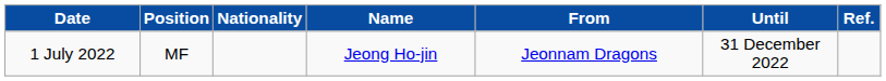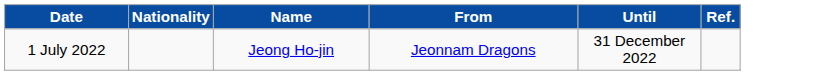 <table class="wikitable" style="text-align:center; font-size:90%; ">
 <tr>
 <th style="background:#074CA1; color:#FFFFFF; width:110px;">Date</th>
-<th style="background:#074CA1; color:#FFFFFF; width:50px;">Position</th>
 <th style="background:#074CA1; color:#FFFFFF; width:50px;">Nationality</th>
 <th style="background:#074CA1; color:#FFFFFF; width:140px;">Name</th>
 <th style="background:#074CA1; color:#FFFFFF; width:190px;">From</th>
 <th style="background:#074CA1; color:#FFFFFF; width:110px;">Until</th>
 <th style="background:#074CA1; color:#FFFFFF; width:30px;">Ref.</th>
 </tr>
 <tr>
 <td>1 July 2022</td>
-<td>MF</td>
 <td></td>
 <td><a href='#'>Jeong Ho-jin</a></td>
 <td> <a href='#'>Jeonnam Dragons</a></td>
 <td>31 December 2022</td>
 <td></td>
 </tr>
 </table>
